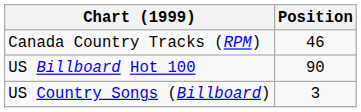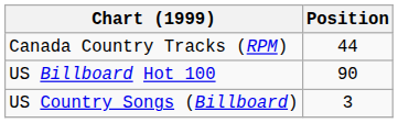 <table class="wikitable sortable">
 <tr>
 <th scope="col">Chart (1999)</th>
 <th scope="col">Position</th>
 </tr>
 <tr>
 <td>Canada Country Tracks (<em><a href='#'>RPM</a></em>)</td>
-<td align="center">46</td>
+<td align="center">44</td>
 </tr>
 <tr>
 <td>US <em><a href='#'>Billboard</a></em> <a href='#'>Hot 100</a></td>
 <td align="center">90</td>
 </tr>
 <tr>
 <td>US <a href='#'>Country Songs</a> (<em><a href='#'>Billboard</a></em>)</td>
 <td align="center">3</td>
 </tr>
 <tr>
 </tr>
 </table>
